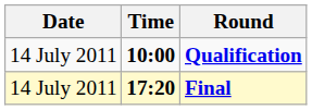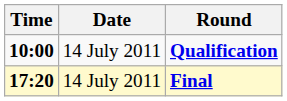 <table class="wikitable">
 <tr>
+<th>Time</th>
 <th>Date</th>
-<th>Time</th>
 <th>Round</th>
 </tr>
 <tr>
+<td><strong>10:00</strong></td>
 <td>14 July 2011</td>
-<td><strong>10:00</strong></td>
 <td><strong><a href='#'>Qualification</a></strong></td>
 </tr>
 <tr style=background:lemonchiffon>
+<td><strong>17:20</strong></td>
 <td>14 July 2011</td>
-<td><strong>17:20</strong></td>
 <td><strong><a href='#'>Final</a></strong></td>
 </tr>
 </table>
